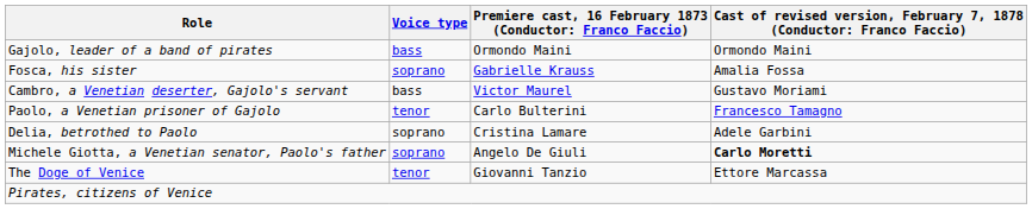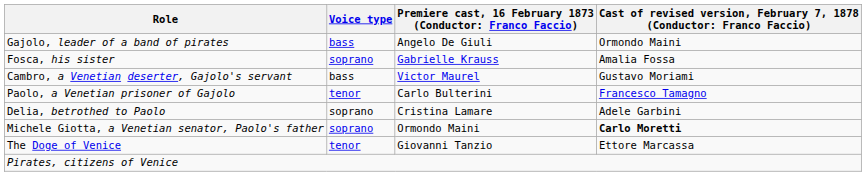 <table class="wikitable">
 <tr>
 <th>Role</th>
 <th><a href='#'>Voice type</a></th>
 <th>Premiere cast, 16 February 1873<br>(Conductor: <a href='#'>Franco Faccio</a>)</th>
 <th>Cast of revised version, February 7, 1878<br>(Conductor: Franco Faccio)</th>
 </tr>
 <tr>
 <td>Gajolo, <em>leader of a band of pirates</em></td>
 <td><a href='#'>bass</a></td>
-<td>Ormondo Maini</td>
+<td>Angelo De Giuli</td>
 <td>Ormondo Maini</td>
 </tr>
 <tr>
 <td>Fosca, <em>his sister</em></td>
 <td><a href='#'>soprano</a></td>
 <td><a href='#'>Gabrielle Krauss</a></td>
 <td>Amalia Fossa</td>
 </tr>
 <tr>
 <td>Cambro, <em>a <a href='#'>Venetian</a> <a href='#'>deserter</a>, Gajolo's servant</em></td>
 <td>bass</td>
 <td><a href='#'>Victor Maurel</a></td>
 <td>Gustavo Moriami</td>
 </tr>
 <tr>
 <td>Paolo, <em>a Venetian prisoner of Gajolo</em></td>
 <td><a href='#'>tenor</a></td>
 <td>Carlo Bulterini</td>
 <td><a href='#'>Francesco Tamagno</a></td>
 </tr>
 <tr>
 <td>Delia, <em>betrothed to Paolo</em></td>
 <td>soprano</td>
 <td>Cristina Lamare</td>
 <td>Adele Garbini</td>
 </tr>
 <tr>
 <td>Michele Giotta, <em>a Venetian senator, Paolo's father</em></td>
 <td><a href='#'>soprano</a></td>
-<td>Angelo De Giuli</td>
+<td>Ormondo Maini</td>
 <td><strong>Carlo Moretti</strong></td>
 </tr>
 <tr>
 <td>The <a href='#'>Doge of Venice</a></td>
 <td><a href='#'>tenor</a></td>
 <td>Giovanni Tanzio</td>
 <td>Ettore Marcassa</td>
 </tr>
 <tr>
 <td colspan="4"><em>Pirates, citizens of Venice</em></td>
 </tr>
 </table>
